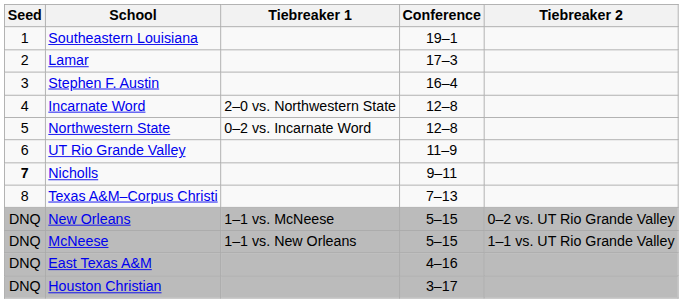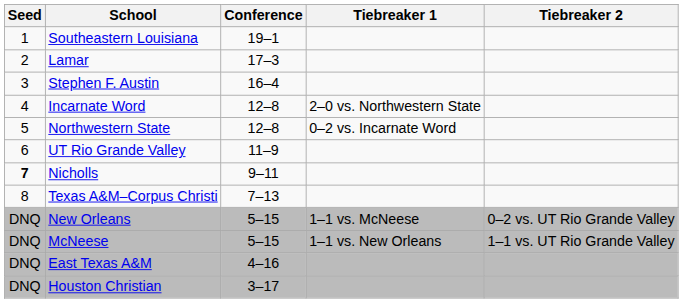 <table class="wikitable" style="text-align:center">
 <tr>
 <th>Seed</th>
 <th>School</th>
+<th>Conference</th>
 <th>Tiebreaker 1</th>
-<th>Conference</th>
 <th>Tiebreaker 2</th>
 </tr>
 <tr>
 <td>1</td>
 <td align="left"><a href='#'>Southeastern Louisiana</a></td>
+<td>19–1</td>
 <td align="left"></td>
-<td>19–1</td>
 <td></td>
 </tr>
 <tr>
 <td>2</td>
 <td align="left"><a href='#'>Lamar</a></td>
+<td>17–3</td>
 <td align="left"></td>
-<td>17–3</td>
 <td></td>
 </tr>
 <tr>
 <td>3</td>
 <td align="left"><a href='#'>Stephen F. Austin</a></td>
+<td>16–4</td>
 <td align="left"></td>
-<td>16–4</td>
 <td></td>
 </tr>
 <tr>
 <td>4</td>
 <td align="left"><a href='#'>Incarnate Word</a></td>
+<td>12–8</td>
 <td align="left">2–0 vs. Northwestern State</td>
-<td>12–8</td>
 <td></td>
 </tr>
 <tr>
 <td>5</td>
 <td align="left"><a href='#'>Northwestern State</a></td>
+<td>12–8</td>
 <td align="left">0–2 vs. Incarnate Word</td>
-<td>12–8</td>
 <td></td>
 </tr>
 <tr>
 <td>6</td>
 <td align="left"><a href='#'>UT Rio Grande Valley</a></td>
+<td>11–9</td>
 <td align="left"></td>
-<td>11–9</td>
 <td></td>
 </tr>
 <tr>
 <td><strong>7</strong></td>
 <td align="left"><a href='#'>Nicholls</a></td>
+<td>9–11</td>
 <td align="left"></td>
-<td>9–11</td>
 <td></td>
 </tr>
 <tr>
 <td>8</td>
 <td align="left"><a href='#'>Texas A&M–Corpus Christi</a></td>
+<td>7–13</td>
 <td align="left"></td>
-<td>7–13</td>
 <td></td>
 </tr>
 <tr bgcolor="#bbbbbb">
 <td>DNQ</td>
 <td align="left"><a href='#'>New Orleans</a></td>
+<td>5–15</td>
 <td align="left">1–1 vs. McNeese</td>
-<td>5–15</td>
 <td align="left">0–2 vs. UT Rio Grande Valley</td>
 </tr>
 <tr bgcolor="#bbbbbb">
 <td>DNQ</td>
 <td align="left"><a href='#'>McNeese</a></td>
+<td>5–15</td>
 <td align="left">1–1 vs. New Orleans</td>
-<td>5–15</td>
 <td align="left">1–1 vs. UT Rio Grande Valley</td>
 </tr>
 <tr bgcolor="#bbbbbb">
 <td>DNQ</td>
 <td align="left"><a href='#'>East Texas A&M</a></td>
+<td>4–16</td>
 <td align="left"></td>
-<td>4–16</td>
 <td></td>
 </tr>
 <tr bgcolor="#bbbbbb">
 <td>DNQ</td>
 <td align="left"><a href='#'>Houston Christian</a></td>
+<td>3–17</td>
 <td align="left"></td>
-<td>3–17</td>
 <td></td>
 </tr>
 </table>
